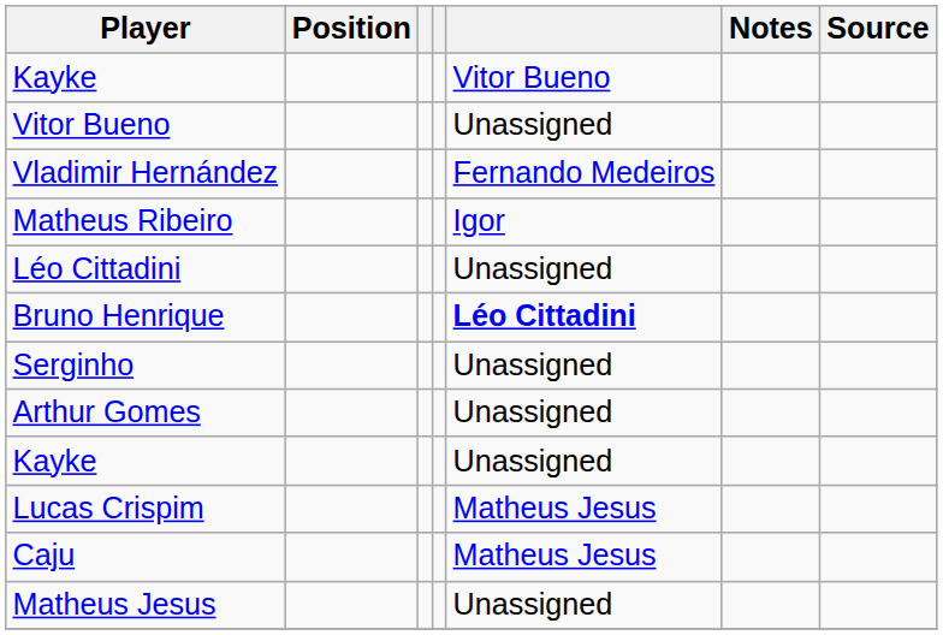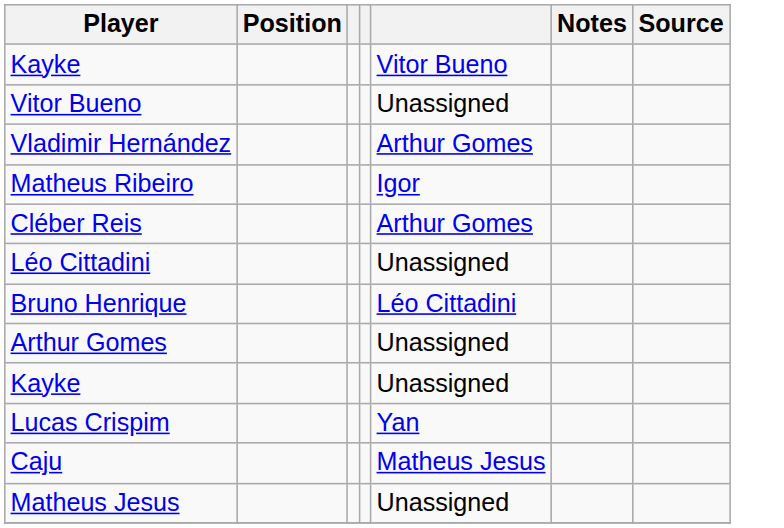 <table class="wikitable">
 <tr>
 <th>Player</th>
 <th>Position</th>
 <th></th>
 <th></th>
 <th></th>
 <th>Notes</th>
 <th>Source</th>
 </tr>
 <tr>
 <td> <a href='#'>Kayke</a></td>
 <td></td>
 <td></td>
 <td></td>
 <td><a href='#'>Vitor Bueno</a></td>
 <td></td>
 <td></td>
 </tr>
 <tr>
 <td> <a href='#'>Vitor Bueno</a></td>
 <td></td>
 <td></td>
 <td></td>
 <td>Unassigned</td>
 <td></td>
 <td></td>
 </tr>
 <tr>
 <td> <a href='#'>Vladimir Hernández</a></td>
 <td></td>
 <td></td>
 <td></td>
-<td> <a href='#'>Fernando Medeiros</a></td>
+<td> <a href='#'>Arthur Gomes</a></td>
 <td></td>
 <td></td>
 </tr>
 <tr>
 <td> <a href='#'>Matheus Ribeiro</a></td>
 <td></td>
 <td></td>
 <td></td>
 <td> <a href='#'>Igor</a></td>
+<td></td>
+<td></td>
+</tr>
+<tr>
+<td> <a href='#'>Cléber Reis</a></td>
+<td></td>
+<td></td>
+<td></td>
+<td> <a href='#'>Arthur Gomes</a></td>
 <td></td>
 <td></td>
 </tr>
 <tr>
 <td> <a href='#'>Léo Cittadini</a></td>
 <td></td>
 <td></td>
 <td></td>
 <td>Unassigned</td>
 <td></td>
 <td></td>
 </tr>
 <tr>
 <td> <a href='#'>Bruno Henrique</a></td>
 <td></td>
 <td></td>
 <td></td>
-<td><strong> <a href='#'>Léo Cittadini</a></strong></td>
-<td></td>
-<td></td>
-</tr>
-<tr>
-<td> <a href='#'>Serginho</a></td>
-<td></td>
-<td></td>
-<td></td>
-<td>Unassigned</td>
+<td> <a href='#'>Léo Cittadini</a></td>
 <td></td>
 <td></td>
 </tr>
 <tr>
 <td> <a href='#'>Arthur Gomes</a></td>
 <td></td>
 <td></td>
 <td></td>
 <td>Unassigned</td>
 <td></td>
 <td></td>
 </tr>
 <tr>
 <td> <a href='#'>Kayke</a></td>
 <td></td>
 <td></td>
 <td></td>
 <td>Unassigned</td>
 <td></td>
 <td></td>
 </tr>
 <tr>
 <td> <a href='#'>Lucas Crispim</a></td>
 <td></td>
 <td></td>
 <td></td>
-<td><a href='#'>Matheus Jesus</a></td>
+<td><a href='#'>Yan</a></td>
 <td></td>
 <td></td>
 </tr>
 <tr>
 <td> <a href='#'>Caju</a></td>
 <td></td>
 <td></td>
 <td></td>
 <td><a href='#'>Matheus Jesus</a></td>
 <td></td>
 <td></td>
 </tr>
 <tr>
 <td> <a href='#'>Matheus Jesus</a></td>
 <td></td>
 <td></td>
 <td></td>
 <td>Unassigned</td>
 <td></td>
 <td></td>
 </tr>
 <tr>
 </tr>
 </table>
